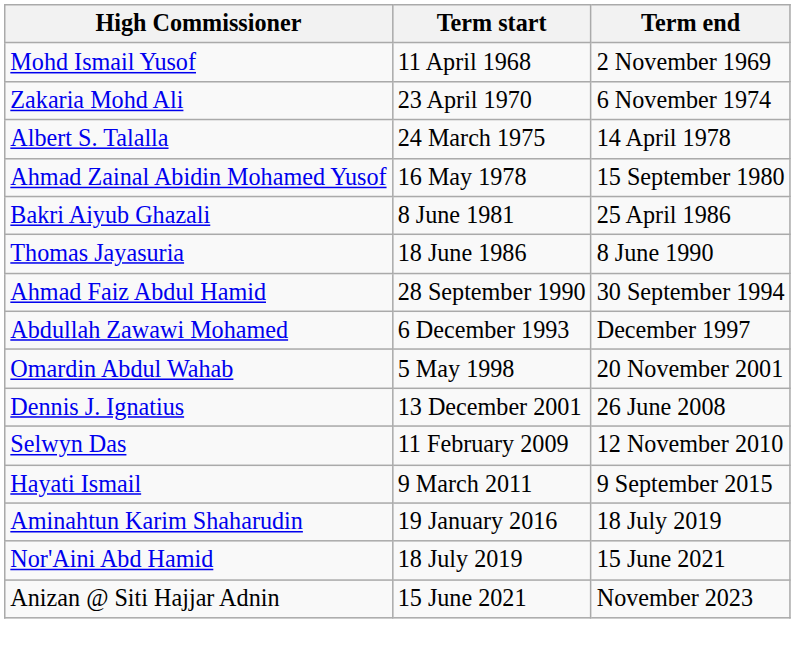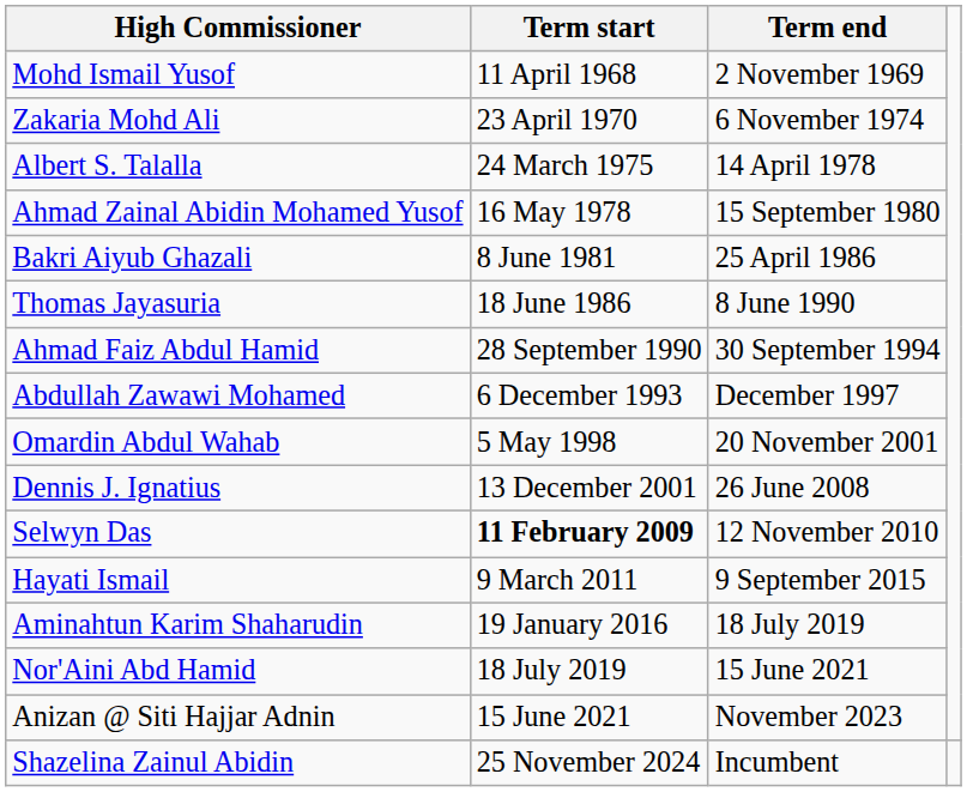 <table class=wikitable>
 <tr>
 <th>High Commissioner</th>
 <th>Term start</th>
 <th>Term end</th>
 </tr>
 <tr>
 <td><a href='#'>Mohd Ismail Yusof</a></td>
 <td>11 April 1968</td>
 <td>2 November 1969</td>
 </tr>
 <tr>
 <td><a href='#'>Zakaria Mohd Ali</a></td>
 <td>23 April 1970</td>
 <td>6 November 1974</td>
 </tr>
 <tr>
 <td><a href='#'>Albert S. Talalla</a></td>
 <td>24 March 1975</td>
 <td>14 April 1978</td>
 </tr>
 <tr>
 <td><a href='#'>Ahmad Zainal Abidin Mohamed Yusof</a></td>
 <td>16 May 1978</td>
 <td>15 September 1980</td>
 </tr>
 <tr>
 <td><a href='#'>Bakri Aiyub Ghazali</a></td>
 <td>8 June 1981</td>
 <td>25 April 1986</td>
 </tr>
 <tr>
 <td><a href='#'>Thomas Jayasuria</a></td>
 <td>18 June 1986</td>
 <td>8 June 1990</td>
 </tr>
 <tr>
 <td><a href='#'>Ahmad Faiz Abdul Hamid</a></td>
 <td>28 September 1990</td>
 <td>30 September 1994</td>
 </tr>
 <tr>
 <td><a href='#'>Abdullah Zawawi Mohamed</a></td>
 <td>6 December 1993</td>
 <td>December 1997</td>
 </tr>
 <tr>
 <td><a href='#'>Omardin Abdul Wahab</a></td>
 <td>5 May 1998</td>
 <td>20 November 2001</td>
 </tr>
 <tr>
 <td><a href='#'>Dennis J. Ignatius</a></td>
 <td>13 December 2001</td>
 <td>26 June 2008</td>
 </tr>
 <tr>
 <td><a href='#'>Selwyn Das</a></td>
-<td>11 February 2009</td>
+<td><strong>11 February 2009</strong></td>
 <td>12 November 2010</td>
 </tr>
 <tr>
 <td><a href='#'>Hayati Ismail</a></td>
 <td>9 March 2011</td>
 <td>9 September 2015</td>
 </tr>
 <tr>
 <td><a href='#'>Aminahtun Karim Shaharudin</a></td>
 <td>19 January 2016</td>
 <td>18 July 2019</td>
 </tr>
 <tr>
 <td><a href='#'>Nor'Aini Abd Hamid</a></td>
 <td>18 July 2019</td>
 <td>15 June 2021</td>
 </tr>
 <tr>
 <td>Anizan @ Siti Hajjar Adnin</td>
 <td>15 June 2021</td>
 <td>November 2023</td>
 </tr>
+<tr>
+<td><a href='#'>Shazelina Zainul Abidin</a></td>
+<td>25 November 2024</td>
+<td>Incumbent</td>
+<td></td>
+</tr>
 </table>
